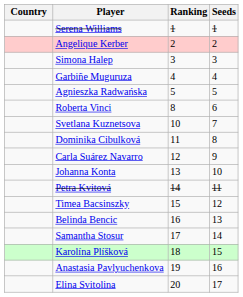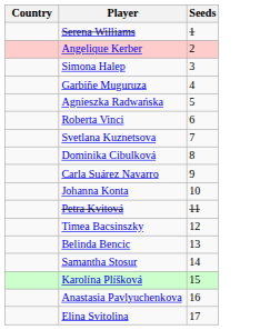 <table class="sortable wikitable">
 <tr>
 <th width="70">Country</th>
 <th width="175">Player</th>
-<th>Ranking</th>
 <th>Seeds</th>
 </tr>
 <tr>
 <td><s></s></td>
 <td><s><a href='#'>Serena Williams</a></s></td>
 <td><s>1</s></td>
-<td><s>1</s></td>
 </tr>
 <tr style="background:#fcc;">
 <td></td>
 <td><a href='#'>Angelique Kerber</a></td>
-<td>2</td>
 <td>2</td>
 </tr>
 <tr>
 <td></td>
 <td><a href='#'>Simona Halep</a></td>
 <td>3</td>
-<td>3</td>
 </tr>
 <tr>
 <td></td>
 <td><a href='#'>Garbiñe Muguruza</a></td>
-<td>4</td>
 <td>4</td>
 </tr>
 <tr>
 <td></td>
 <td><a href='#'>Agnieszka Radwańska</a></td>
 <td>5</td>
-<td>5</td>
 </tr>
 <tr>
 <td></td>
 <td><a href='#'>Roberta Vinci</a></td>
-<td>8</td>
 <td>6</td>
 </tr>
 <tr>
 <td></td>
 <td><a href='#'>Svetlana Kuznetsova</a></td>
-<td>10</td>
 <td>7</td>
 </tr>
 <tr>
 <td></td>
 <td><a href='#'>Dominika Cibulková</a></td>
-<td>11</td>
 <td>8</td>
 </tr>
 <tr>
 <td></td>
 <td><a href='#'>Carla Suárez Navarro</a></td>
-<td>12</td>
 <td>9</td>
 </tr>
 <tr>
 <td></td>
 <td><a href='#'>Johanna Konta</a></td>
-<td>13</td>
 <td>10</td>
 </tr>
 <tr>
 <td><s></s></td>
 <td><s><a href='#'>Petra Kvitová</a></s></td>
-<td><s>14</s></td>
 <td><s>11</s></td>
 </tr>
 <tr>
 <td></td>
 <td><a href='#'>Timea Bacsinszky</a></td>
-<td>15</td>
 <td>12</td>
 </tr>
 <tr>
 <td></td>
 <td><a href='#'>Belinda Bencic</a></td>
-<td>16</td>
 <td>13</td>
 </tr>
 <tr>
 <td></td>
 <td><a href='#'>Samantha Stosur</a></td>
-<td>17</td>
 <td>14</td>
 </tr>
 <tr style="background:#cfc;">
 <td></td>
 <td><a href='#'>Karolína Plíšková</a></td>
-<td>18</td>
 <td>15</td>
 </tr>
 <tr>
 <td></td>
 <td><a href='#'>Anastasia Pavlyuchenkova</a></td>
-<td>19</td>
 <td>16</td>
 </tr>
 <tr>
 <td></td>
 <td><a href='#'>Elina Svitolina</a></td>
-<td>20</td>
 <td>17</td>
 </tr>
 </table>
